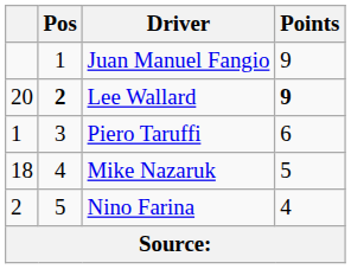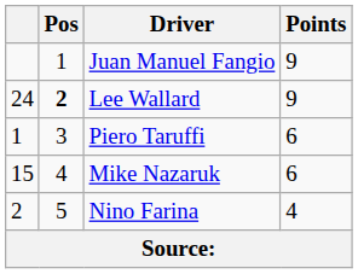 <table class="wikitable" style="font-size: 95%;">
 <tr>
 <th></th>
 <th>Pos</th>
 <th>Driver</th>
 <th>Points</th>
 </tr>
 <tr>
 <td align="left"></td>
 <td align="center">1</td>
 <td> <a href='#'>Juan Manuel Fangio</a></td>
 <td align="left">9</td>
 </tr>
 <tr>
-<td align="left"> 20</td>
+<td align="left"> 24</td>
 <td align="center"><strong>2</strong></td>
 <td> <a href='#'>Lee Wallard</a></td>
-<td align="left"><strong>9</strong></td>
+<td align="left">9</td>
 </tr>
 <tr>
 <td align="left"> 1</td>
 <td align="center">3</td>
 <td> <a href='#'>Piero Taruffi</a></td>
 <td align="left">6</td>
 </tr>
 <tr>
-<td align="left"> 18</td>
+<td align="left"> 15</td>
 <td align="center">4</td>
 <td> <a href='#'>Mike Nazaruk</a></td>
-<td align="left">5</td>
+<td align="left">6</td>
 </tr>
 <tr>
 <td align="left"> 2</td>
 <td align="center">5</td>
 <td> <a href='#'>Nino Farina</a></td>
 <td align="left">4</td>
 </tr>
 <tr>
 <th colspan=4>Source:</th>
 </tr>
 </table>
